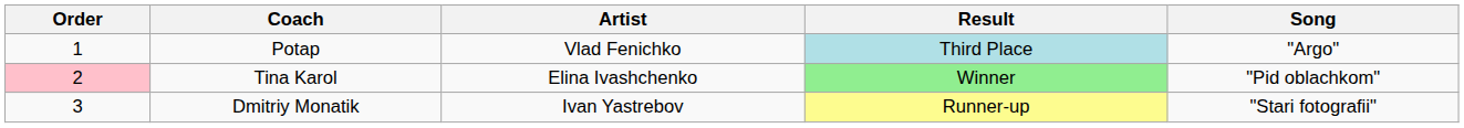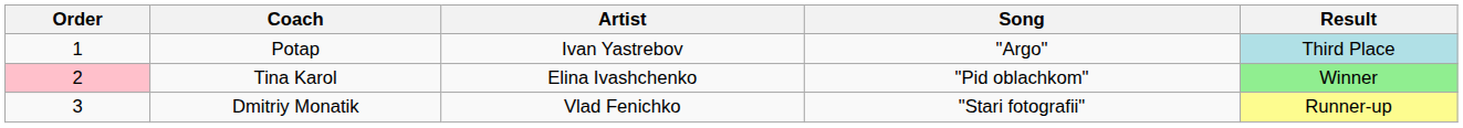 <table class="wikitable" style="text-align:center; width:100%;">
 <tr>
 <th style="width:10%;">Order</th>
 <th style="width:20%;">Coach</th>
 <th style="width:25%;">Artist</th>
+<th style="width:30%;">Song</th>
 <th style="width:25%;">Result</th>
-<th style="width:30%;">Song</th>
 </tr>
 <tr>
 <td>1</td>
 <td>Potap</td>
-<td>Vlad Fenichko</td>
+<td>Ivan Yastrebov</td>
+<td>"Argo"</td>
 <td style="background:#B0E0E6;">Third Place</td>
-<td>"Argo"</td>
 </tr>
 <tr>
 <td style="background: pink;">2</td>
 <td>Tina Karol</td>
 <td>Elina Ivashchenko</td>
+<td>"Pid oblachkom"</td>
 <td style="background:lightgreen">Winner</td>
-<td>"Pid oblachkom"</td>
 </tr>
 <tr>
 <td>3</td>
 <td>Dmitriy Monatik</td>
-<td>Ivan Yastrebov</td>
+<td>Vlad Fenichko</td>
+<td>"Stari fotografii"</td>
 <td style="background:#fdfc8f;">Runner-up</td>
-<td>"Stari fotografii"</td>
 </tr>
 </table>
